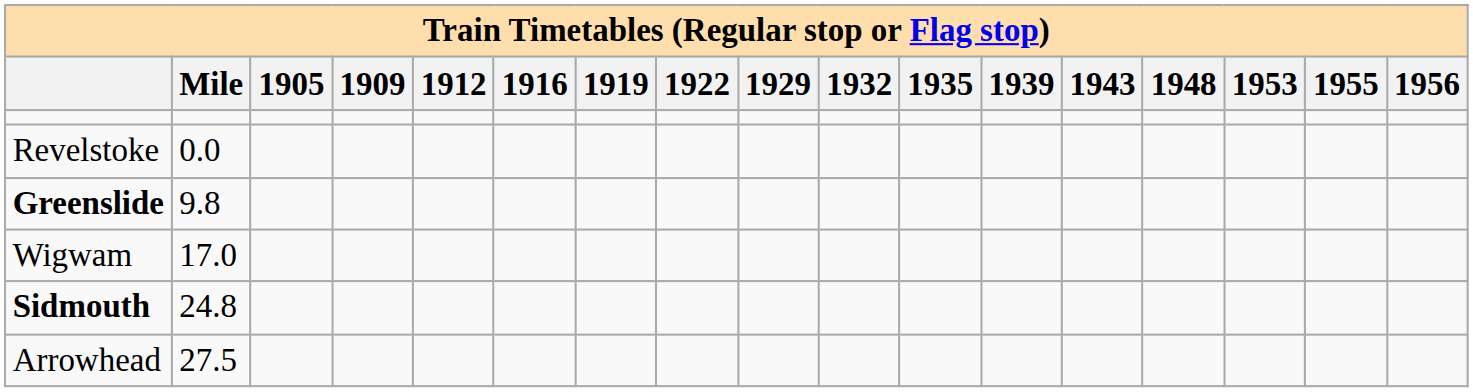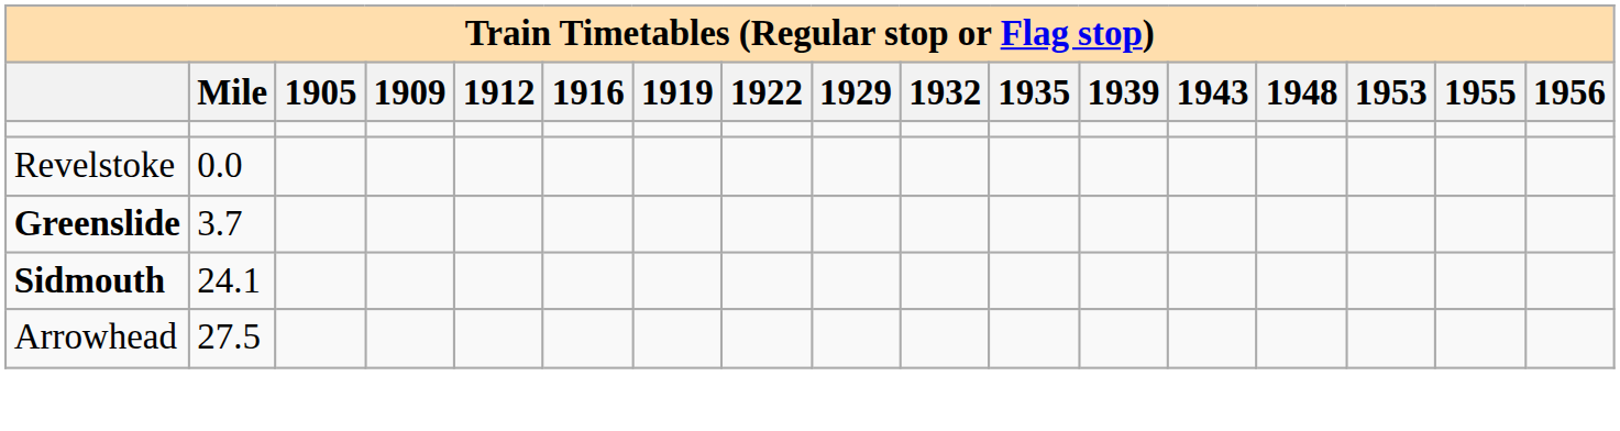 <table class="wikitable">
 <tr>
 <th colspan="17" style="background:#ffdead;">Train Timetables (Regular stop or <a href='#'>Flag stop</a>)</th>
 </tr>
 <tr>
 <th></th>
 <th>Mile</th>
 <th>1905</th>
 <th>1909</th>
 <th>1912</th>
 <th>1916</th>
 <th>1919</th>
 <th>1922</th>
 <th>1929</th>
 <th>1932</th>
 <th>1935</th>
 <th>1939</th>
 <th>1943</th>
 <th>1948</th>
 <th>1953</th>
 <th>1955</th>
 <th>1956</th>
 </tr>
 <tr>
 <td></td>
 <td></td>
 <td></td>
 <td></td>
 <td></td>
 <td></td>
 <td></td>
 <td></td>
 <td></td>
 <td></td>
 <td></td>
 <td></td>
 <td></td>
 <td></td>
 <td></td>
 <td></td>
 <td></td>
 </tr>
 <tr>
 <td>Revelstoke</td>
 <td>0.0</td>
 <td></td>
 <td></td>
 <td></td>
 <td></td>
 <td></td>
 <td></td>
 <td></td>
 <td></td>
 <td></td>
 <td></td>
 <td></td>
 <td></td>
 <td></td>
 <td></td>
 <td></td>
 </tr>
 <tr>
 <td><strong>Greenslide</strong></td>
-<td>9.8</td>
-<td></td>
-<td></td>
-<td></td>
-<td></td>
-<td></td>
-<td></td>
-<td></td>
-<td></td>
-<td></td>
-<td></td>
-<td></td>
-<td></td>
-<td></td>
-<td></td>
-<td></td>
-</tr>
-<tr>
-<td>Wigwam</td>
-<td>17.0</td>
+<td>3.7</td>
 <td></td>
 <td></td>
 <td></td>
 <td></td>
 <td></td>
 <td></td>
 <td></td>
 <td></td>
 <td></td>
 <td></td>
 <td></td>
 <td></td>
 <td></td>
 <td></td>
 <td></td>
 </tr>
 <tr>
 <td><strong>Sidmouth</strong></td>
-<td>24.8</td>
+<td>24.1</td>
 <td></td>
 <td></td>
 <td></td>
 <td></td>
 <td></td>
 <td></td>
 <td></td>
 <td></td>
 <td></td>
 <td></td>
 <td></td>
 <td></td>
 <td></td>
 <td></td>
 <td></td>
 </tr>
 <tr>
 <td>Arrowhead</td>
 <td>27.5</td>
 <td></td>
 <td></td>
 <td></td>
 <td></td>
 <td></td>
 <td></td>
 <td></td>
 <td></td>
 <td></td>
 <td></td>
 <td></td>
 <td></td>
 <td></td>
 <td></td>
 <td></td>
 </tr>
 </table>
